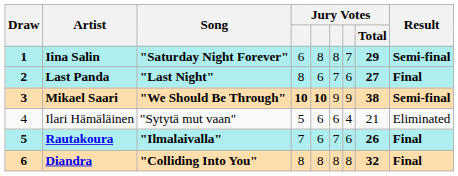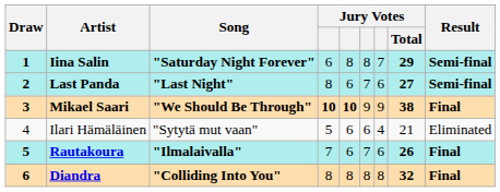 <table class="sortable wikitable" style="margin: 1em auto 1em auto; text-align:center">
 <tr>
 <th rowspan="2">Draw</th>
 <th rowspan="2">Artist</th>
 <th rowspan="2">Song</th>
 <th colspan="5">Jury Votes</th>
 <th rowspan="2">Result</th>
 </tr>
 <tr>
 <th></th>
 <th></th>
 <th></th>
 <th></th>
 <th>Total</th>
 </tr>
 <tr style="background:paleturquoise;">
 <td><strong>1</strong></td>
 <td align="left"><strong>Iina Salin</strong></td>
 <td align="left"><strong>"Saturday Night Forever"</strong></td>
 <td>6</td>
 <td>8</td>
 <td>8</td>
 <td>7</td>
 <td><strong>29</strong></td>
 <td align="left"><strong>Semi-final</strong></td>
 </tr>
 <tr style="background:paleturquoise;">
 <td><strong>2</strong></td>
 <td align="left"><strong>Last Panda</strong></td>
 <td align="left"><strong>"Last Night"</strong></td>
 <td>8</td>
 <td>6</td>
 <td>7</td>
 <td>6</td>
 <td><strong>27</strong></td>
-<td align="left"><strong>Final</strong></td>
+<td align="left"><strong>Semi-final</strong></td>
 </tr>
 <tr style="background:navajowhite;">
 <td><strong>3</strong></td>
 <td align="left"><strong>Mikael Saari</strong></td>
 <td align="left"><strong>"We Should Be Through"</strong></td>
 <td><strong>10</strong></td>
 <td><strong>10</strong></td>
 <td>9</td>
 <td>9</td>
 <td><strong>38</strong></td>
-<td align="left"><strong>Semi-final</strong></td>
+<td align="left"><strong>Final</strong></td>
 </tr>
 <tr>
 <td>4</td>
 <td align="left">Ilari Hämäläinen</td>
 <td align="left">"Sytytä mut vaan"</td>
 <td>5</td>
 <td>6</td>
 <td>6</td>
 <td>4</td>
 <td>21</td>
 <td align="left">Eliminated</td>
 </tr>
 <tr style="background:paleturquoise;">
 <td><strong>5</strong></td>
 <td align="left"><strong><a href='#'>Rautakoura</a></strong></td>
 <td align="left"><strong>"Ilmalaivalla"</strong></td>
 <td>7</td>
 <td>6</td>
 <td>7</td>
 <td>6</td>
 <td><strong>26</strong></td>
 <td align="left"><strong>Final</strong></td>
 </tr>
 <tr style="background:navajowhite;">
 <td><strong>6</strong></td>
 <td align="left"><strong><a href='#'>Diandra</a></strong></td>
 <td align="left"><strong>"Colliding Into You"</strong></td>
 <td>8</td>
 <td>8</td>
 <td>8</td>
 <td>8</td>
 <td><strong>32</strong></td>
 <td align="left"><strong>Final</strong></td>
 </tr>
 </table>
